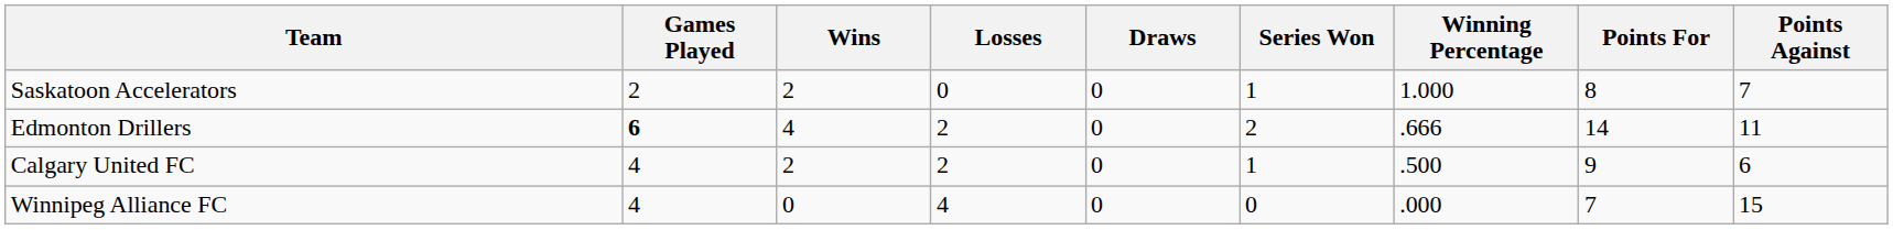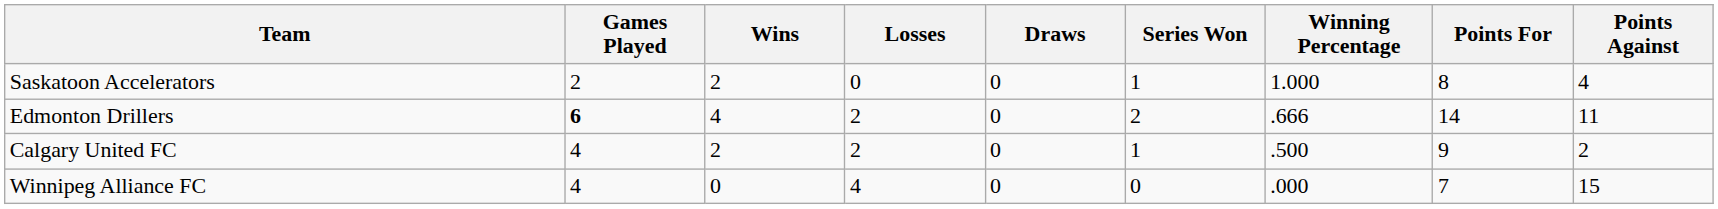 <table class="wikitable">
 <tr>
 <th bgcolor="#DDDDFF" width="20%">Team</th>
 <th bgcolor="#DDDDFF" width="5%">Games Played</th>
 <th bgcolor="#DDDDFF" width="5%">Wins</th>
 <th bgcolor="#DDDDFF" width="5%">Losses</th>
 <th bgcolor="#DDDDFF" width="5%">Draws</th>
 <th bgcolor="#DDDDFF" width="5%">Series Won</th>
 <th bgcolor="#DDDDFF" width="5%">Winning Percentage</th>
 <th bgcolor="#DDDDFF" width="5%">Points For</th>
 <th bgcolor="#DDDDFF" width="5%">Points Against</th>
 </tr>
 <tr>
 <td>Saskatoon Accelerators</td>
 <td>2</td>
 <td>2</td>
 <td>0</td>
 <td>0</td>
 <td>1</td>
 <td>1.000</td>
 <td>8</td>
-<td>7</td>
+<td>4</td>
 </tr>
 <tr>
 <td>Edmonton Drillers</td>
 <td><strong>6</strong></td>
 <td>4</td>
 <td>2</td>
 <td>0</td>
 <td>2</td>
 <td>.666</td>
 <td>14</td>
 <td>11</td>
 </tr>
 <tr>
 <td>Calgary United FC</td>
 <td>4</td>
 <td>2</td>
 <td>2</td>
 <td>0</td>
 <td>1</td>
 <td>.500</td>
 <td>9</td>
-<td>6</td>
+<td>2</td>
 </tr>
 <tr>
 <td>Winnipeg Alliance FC</td>
 <td>4</td>
 <td>0</td>
 <td>4</td>
 <td>0</td>
 <td>0</td>
 <td>.000</td>
 <td>7</td>
 <td>15</td>
 </tr>
 </table>
